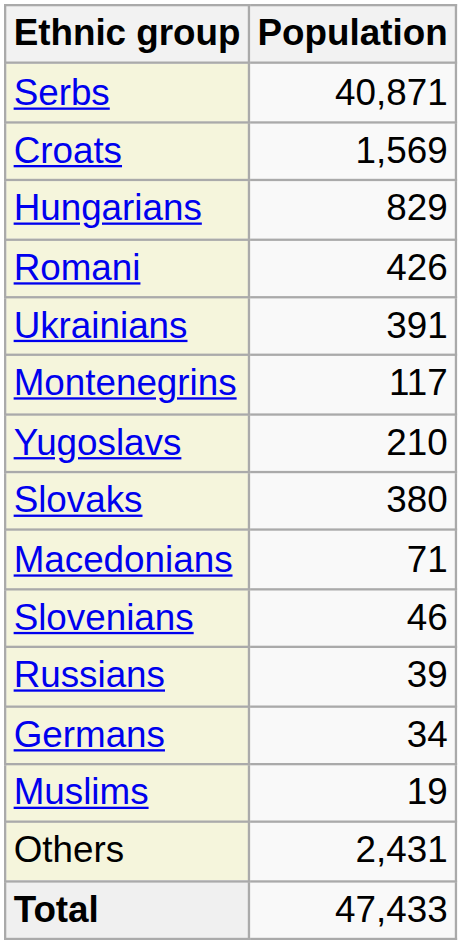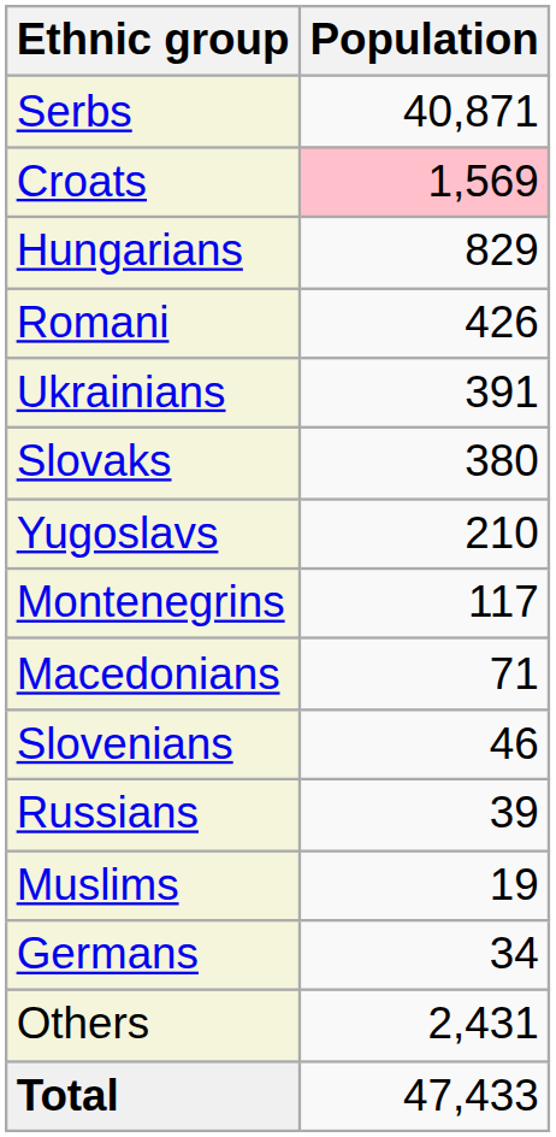 <table class="wikitable">
 <tr>
 <th>Ethnic group</th>
 <th>Population</th>
 </tr>
 <tr>
 <td style="background:beige;"><a href='#'>Serbs</a></td>
 <td align="right">40,871</td>
 </tr>
 <tr>
 <td style="background:beige;"><a href='#'>Croats</a></td>
-<td align="right">1,569</td>
+<td align="right" style="background: pink;">1,569</td>
 </tr>
 <tr>
 <td style="background:beige;"><a href='#'>Hungarians</a></td>
 <td align="right">829</td>
 </tr>
 <tr>
 <td style="background:beige;"><a href='#'>Romani</a></td>
 <td align="right">426</td>
 </tr>
 <tr>
 <td style="background:beige;"><a href='#'>Ukrainians</a></td>
 <td align="right">391</td>
 </tr>
 <tr>
-<td style="background:beige;"><a href='#'>Montenegrins</a></td>
-<td align="right">117</td>
+<td style="background:beige;"><a href='#'>Slovaks</a></td>
+<td align="right">380</td>
 </tr>
 <tr>
 <td style="background:beige;"><a href='#'>Yugoslavs</a></td>
 <td align="right">210</td>
 </tr>
 <tr>
-<td style="background:beige;"><a href='#'>Slovaks</a></td>
-<td align="right">380</td>
+<td style="background:beige;"><a href='#'>Montenegrins</a></td>
+<td align="right">117</td>
 </tr>
 <tr>
 <td style="background:beige;"><a href='#'>Macedonians</a></td>
 <td align="right">71</td>
 </tr>
 <tr>
 <td style="background:beige;"><a href='#'>Slovenians</a></td>
 <td align="right">46</td>
 </tr>
 <tr>
 <td style="background:beige;"><a href='#'>Russians</a></td>
 <td align="right">39</td>
 </tr>
 <tr>
+<td style="background:beige;"><a href='#'>Muslims</a></td>
+<td align="right">19</td>
+</tr>
+<tr>
 <td style="background:beige;"><a href='#'>Germans</a></td>
 <td align="right">34</td>
-</tr>
-<tr>
-<td style="background:beige;"><a href='#'>Muslims</a></td>
-<td align="right">19</td>
 </tr>
 <tr>
 <td style="background:beige;">Others</td>
 <td align="right">2,431</td>
 </tr>
 <tr>
 <td style="background:#F0F0F0;"><strong>Total</strong></td>
 <td align="right">47,433</td>
 </tr>
 </table>
